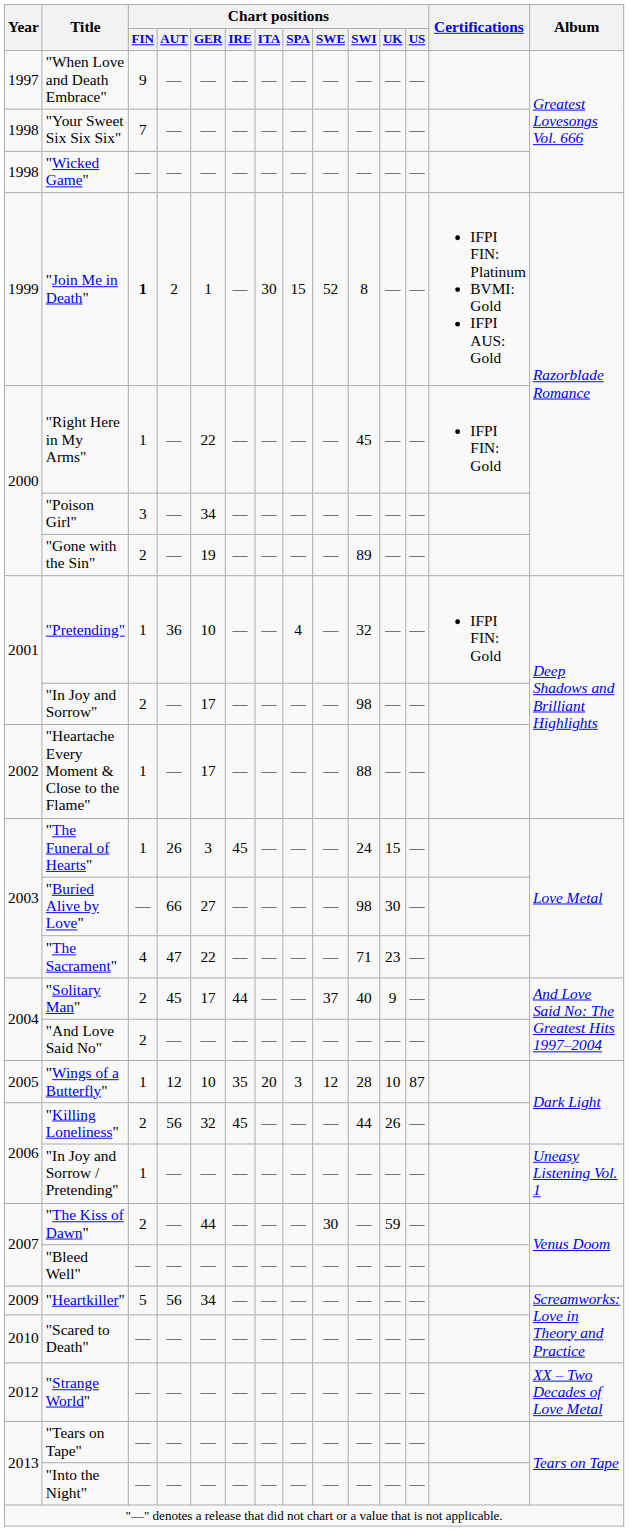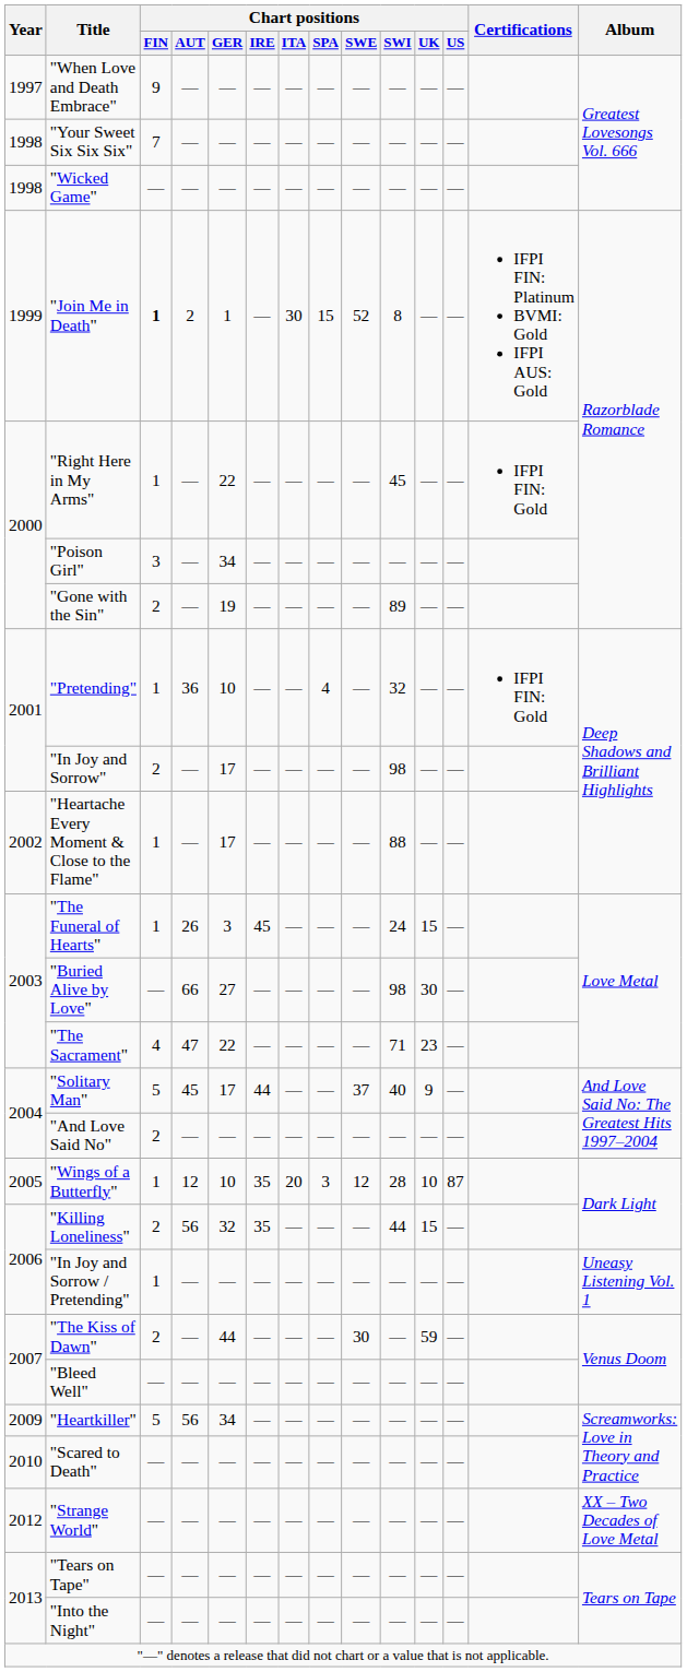 <table class="wikitable">
 <tr>
 <th rowspan="2">Year</th>
 <th rowspan="2">Title</th>
 <th colspan="10">Chart positions</th>
 <th scope="col" rowspan="2" style="width:10em;"><a href='#'>Certifications</a></th>
 <th width="200" rowspan="2">Album</th>
 </tr>
 <tr>
 <th style="width:3em;font-size:85%"><a href='#'>FIN</a><br></th>
 <th style="width:3em;font-size:85%"><a href='#'>AUT</a><br></th>
 <th style="width:3em;font-size:85%"><a href='#'>GER</a><br></th>
 <th style="width:3em;font-size:85%"><a href='#'>IRE</a><br></th>
 <th style="width:3em;font-size:85%"><a href='#'>ITA</a><br></th>
 <th style="width:3em;font-size:85%"><a href='#'>SPA</a><br></th>
 <th style="width:3em;font-size:85%"><a href='#'>SWE</a><br></th>
 <th style="width:3em;font-size:85%"><a href='#'>SWI</a><br></th>
 <th style="width:3em;font-size:85%"><a href='#'>UK</a><br></th>
 <th style="width:3em;font-size:85%"><a href='#'>US</a><br></th>
 </tr>
 <tr>
 <td>1997</td>
 <td>"When Love and Death Embrace"</td>
 <td align="center">9</td>
 <td align="center">—</td>
 <td align="center">—</td>
 <td align="center">—</td>
 <td align="center">—</td>
 <td align="center">—</td>
 <td align="center">—</td>
 <td align="center">—</td>
 <td align="center">—</td>
 <td align="center">—</td>
 <td></td>
 <td rowspan=3><em><a href='#'>Greatest Lovesongs Vol. 666</a></em></td>
 </tr>
 <tr>
 <td>1998</td>
 <td>"Your Sweet Six Six Six"</td>
 <td align="center">7</td>
 <td align="center">—</td>
 <td align="center">—</td>
 <td align="center">—</td>
 <td align="center">—</td>
 <td align="center">—</td>
 <td align="center">—</td>
 <td align="center">—</td>
 <td align="center">—</td>
 <td align="center">—</td>
 <td></td>
 </tr>
 <tr>
 <td>1998</td>
 <td>"<a href='#'>Wicked Game</a>"</td>
 <td align="center">—</td>
 <td align="center">—</td>
 <td align="center">—</td>
 <td align="center">—</td>
 <td align="center">—</td>
 <td align="center">—</td>
 <td align="center">—</td>
 <td align="center">—</td>
 <td align="center">—</td>
 <td align="center">—</td>
 <td></td>
 </tr>
 <tr>
 <td rowspan=1>1999</td>
 <td>"<a href='#'>Join Me in Death</a>"</td>
 <td align="center"><strong>1</strong></td>
 <td align="center">2</td>
 <td align="center">1</td>
 <td align="center">—</td>
 <td align="center">30</td>
 <td align="center">15</td>
 <td align="center">52</td>
 <td align="center">8</td>
 <td align="center">—</td>
 <td align="center">—</td>
 <td><br><ul><li>IFPI FIN: Platinum</li><li>BVMI: Gold</li><li>IFPI AUS: Gold</li></ul></td>
 <td rowspan=4><em><a href='#'>Razorblade Romance</a></em></td>
 </tr>
 <tr>
 <td rowspan=3>2000</td>
 <td>"Right Here in My Arms"</td>
 <td align="center">1</td>
 <td align="center">—</td>
 <td align="center">22</td>
 <td align="center">—</td>
 <td align="center">—</td>
 <td align="center">—</td>
 <td align="center">—</td>
 <td align="center">45</td>
 <td align="center">—</td>
 <td align="center">—</td>
 <td><br><ul><li>IFPI FIN: Gold</li></ul></td>
 </tr>
 <tr>
 <td>"Poison Girl"</td>
 <td align="center">3</td>
 <td align="center">—</td>
 <td align="center">34</td>
 <td align="center">—</td>
 <td align="center">—</td>
 <td align="center">—</td>
 <td align="center">—</td>
 <td align="center">—</td>
 <td align="center">—</td>
 <td align="center">—</td>
 <td></td>
 </tr>
 <tr>
 <td>"Gone with the Sin"</td>
 <td align="center">2</td>
 <td align="center">—</td>
 <td align="center">19</td>
 <td align="center">—</td>
 <td align="center">—</td>
 <td align="center">—</td>
 <td align="center">—</td>
 <td align="center">89</td>
 <td align="center">—</td>
 <td align="center">—</td>
 <td></td>
 </tr>
 <tr>
 <td rowspan=2>2001</td>
 <td><a href='#'>"Pretending"</a></td>
 <td align="center">1</td>
 <td align="center">36</td>
 <td align="center">10</td>
 <td align="center">—</td>
 <td align="center">—</td>
 <td align="center">4</td>
 <td align="center">—</td>
 <td align="center">32</td>
 <td align="center">—</td>
 <td align="center">—</td>
 <td><br><ul><li>IFPI FIN: Gold</li></ul></td>
 <td rowspan=3><em><a href='#'>Deep Shadows and Brilliant Highlights</a></em></td>
 </tr>
 <tr>
 <td>"In Joy and Sorrow"</td>
 <td align="center">2</td>
 <td align="center">—</td>
 <td align="center">17</td>
 <td align="center">—</td>
 <td align="center">—</td>
 <td align="center">—</td>
 <td align="center">—</td>
 <td align="center">98</td>
 <td align="center">—</td>
 <td align="center">—</td>
 <td></td>
 </tr>
 <tr>
 <td>2002</td>
 <td>"Heartache Every Moment & Close to the Flame"</td>
 <td align="center">1</td>
 <td align="center">—</td>
 <td align="center">17</td>
 <td align="center">—</td>
 <td align="center">—</td>
 <td align="center">—</td>
 <td align="center">—</td>
 <td align="center">88</td>
 <td align="center">—</td>
 <td align="center">—</td>
 <td></td>
 </tr>
 <tr>
 <td rowspan=3>2003</td>
 <td>"<a href='#'>The Funeral of Hearts</a>"</td>
 <td align="center">1</td>
 <td align="center">26</td>
 <td align="center">3</td>
 <td align="center">45</td>
 <td align="center">—</td>
 <td align="center">—</td>
 <td align="center">—</td>
 <td align="center">24</td>
 <td align="center">15</td>
 <td align="center">—</td>
 <td></td>
 <td rowspan=3><em><a href='#'>Love Metal</a></em></td>
 </tr>
 <tr>
 <td>"<a href='#'>Buried Alive by Love</a>"</td>
 <td align="center">—</td>
 <td align="center">66</td>
 <td align="center">27</td>
 <td align="center">—</td>
 <td align="center">—</td>
 <td align="center">—</td>
 <td align="center">—</td>
 <td align="center">98</td>
 <td align="center">30</td>
 <td align="center">—</td>
 <td></td>
 </tr>
 <tr>
 <td>"<a href='#'>The Sacrament</a>"</td>
 <td align="center">4</td>
 <td align="center">47</td>
 <td align="center">22</td>
 <td align="center">—</td>
 <td align="center">—</td>
 <td align="center">—</td>
 <td align="center">—</td>
 <td align="center">71</td>
 <td align="center">23</td>
 <td align="center">—</td>
 <td></td>
 </tr>
 <tr>
 <td rowspan=2>2004</td>
 <td>"<a href='#'>Solitary Man</a>"</td>
-<td align="center">2</td>
+<td align="center">5</td>
 <td align="center">45</td>
 <td align="center">17</td>
 <td align="center">44</td>
 <td align="center">—</td>
 <td align="center">—</td>
 <td align="center">37</td>
 <td align="center">40</td>
 <td align="center">9</td>
 <td align="center">—</td>
 <td></td>
 <td rowspan=2><em><a href='#'>And Love Said No: The Greatest Hits 1997–2004</a></em></td>
 </tr>
 <tr>
 <td>"And Love Said No"</td>
 <td align="center">2</td>
 <td align="center">—</td>
 <td align="center">—</td>
 <td align="center">—</td>
 <td align="center">—</td>
 <td align="center">—</td>
 <td align="center">—</td>
 <td align="center">—</td>
 <td align="center">—</td>
 <td align="center">—</td>
 <td></td>
 </tr>
 <tr>
 <td rowspan=1>2005</td>
 <td>"<a href='#'>Wings of a Butterfly</a>"</td>
 <td align="center">1</td>
 <td align="center">12</td>
 <td align="center">10</td>
 <td align="center">35</td>
 <td align="center">20</td>
 <td align="center">3</td>
 <td align="center">12</td>
 <td align="center">28</td>
 <td align="center">10</td>
 <td align="center">87</td>
 <td></td>
 <td rowspan=2><em><a href='#'>Dark Light</a></em></td>
 </tr>
 <tr>
 <td rowspan=2>2006</td>
 <td>"<a href='#'>Killing Loneliness</a>"</td>
 <td align="center">2</td>
 <td align="center">56</td>
 <td align="center">32</td>
-<td align="center">45</td>
+<td align="center">35</td>
 <td align="center">—</td>
 <td align="center">—</td>
 <td align="center">—</td>
 <td align="center">44</td>
-<td align="center">26</td>
+<td align="center">15</td>
 <td align="center">—</td>
 <td></td>
 </tr>
 <tr>
 <td>"In Joy and Sorrow / Pretending"</td>
 <td align="center">1</td>
 <td align="center">—</td>
 <td align="center">—</td>
 <td align="center">—</td>
 <td align="center">—</td>
 <td align="center">—</td>
 <td align="center">—</td>
 <td align="center">—</td>
 <td align="center">—</td>
 <td align="center">—</td>
 <td></td>
 <td><em><a href='#'>Uneasy Listening Vol. 1</a></em></td>
 </tr>
 <tr>
 <td rowspan=2>2007</td>
 <td>"<a href='#'>The Kiss of Dawn</a>"</td>
 <td align="center">2</td>
 <td align="center">—</td>
 <td align="center">44</td>
 <td align="center">—</td>
 <td align="center">—</td>
 <td align="center">—</td>
 <td align="center">30</td>
 <td align="center">—</td>
 <td align="center">59</td>
 <td align="center">—</td>
 <td></td>
 <td rowspan="2"><em><a href='#'>Venus Doom</a></em></td>
 </tr>
 <tr>
 <td>"Bleed Well"</td>
 <td align="center">—</td>
 <td align="center">—</td>
 <td align="center">—</td>
 <td align="center">—</td>
 <td align="center">—</td>
 <td align="center">—</td>
 <td align="center">—</td>
 <td align="center">—</td>
 <td align="center">—</td>
 <td align="center">—</td>
 <td></td>
 </tr>
 <tr>
 <td>2009</td>
 <td>"<a href='#'>Heartkiller</a>"</td>
 <td align="center">5</td>
 <td align="center">56</td>
 <td align="center">34</td>
 <td align="center">—</td>
 <td align="center">—</td>
 <td align="center">—</td>
 <td align="center">—</td>
 <td align="center">—</td>
 <td align="center">—</td>
 <td align="center">—</td>
 <td></td>
 <td rowspan=2><em><a href='#'>Screamworks: Love in Theory and Practice</a></em></td>
 </tr>
 <tr>
 <td>2010</td>
 <td>"Scared to Death"</td>
 <td align="center">—</td>
 <td align="center">—</td>
 <td align="center">—</td>
 <td align="center">—</td>
 <td align="center">—</td>
 <td align="center">—</td>
 <td align="center">—</td>
 <td align="center">—</td>
 <td align="center">—</td>
 <td align="center">—</td>
 <td></td>
 </tr>
 <tr>
 <td>2012</td>
 <td>"<a href='#'>Strange World</a>"</td>
 <td align="center">—</td>
 <td align="center">—</td>
 <td align="center">—</td>
 <td align="center">—</td>
 <td align="center">—</td>
 <td align="center">—</td>
 <td align="center">—</td>
 <td align="center">—</td>
 <td align="center">—</td>
 <td align="center">—</td>
 <td></td>
 <td><em><a href='#'>XX – Two Decades of Love Metal</a></em></td>
 </tr>
 <tr>
 <td rowspan="2">2013</td>
 <td>"Tears on Tape"</td>
 <td align="center">—</td>
 <td align="center">—</td>
 <td align="center">—</td>
 <td align="center">—</td>
 <td align="center">—</td>
 <td align="center">—</td>
 <td align="center">—</td>
 <td align="center">—</td>
 <td align="center">—</td>
 <td align="center">—</td>
 <td></td>
 <td rowspan="2"><em><a href='#'>Tears on Tape</a></em></td>
 </tr>
 <tr>
 <td>"Into the Night"</td>
 <td align="center">—</td>
 <td align="center">—</td>
 <td align="center">—</td>
 <td align="center">—</td>
 <td align="center">—</td>
 <td align="center">—</td>
 <td align="center">—</td>
 <td align="center">—</td>
 <td align="center">—</td>
 <td align="center">—</td>
 <td></td>
 </tr>
 <tr>
 <td align="center" colspan="16" style="font-size: 85%">"—" denotes a release that did not chart or a value that is not applicable.</td>
 </tr>
 </table>
